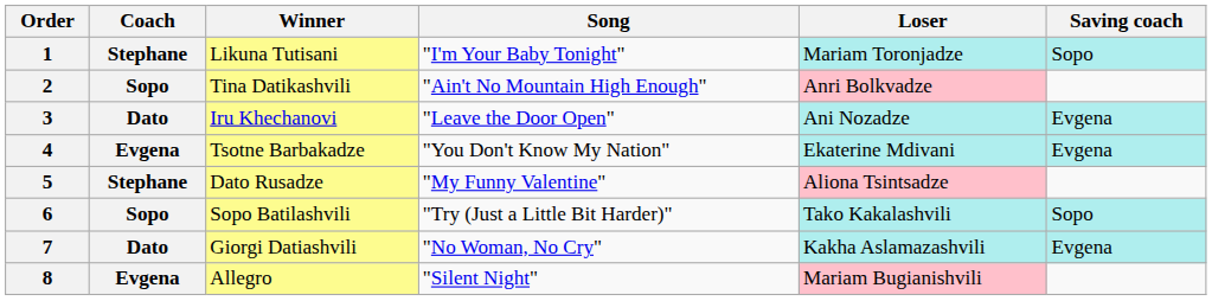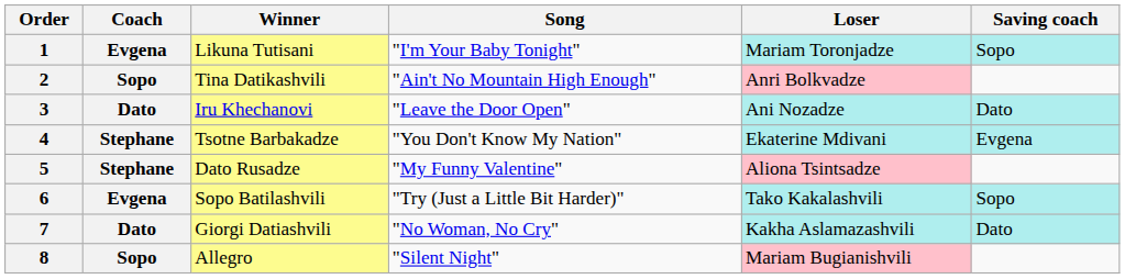 <table class="sortable wikitable plainrowheaders" style="margin: 1em auto 1em auto; text-align:left; width:75%">
 <tr>
 <th width="7%">Order</th>
 <th scope="col">Coach</th>
 <th scope="col">Winner</th>
 <th scope="col">Song</th>
 <th scope="col">Loser</th>
 <th scope="col">Saving coach</th>
 </tr>
 <tr>
 <th scope="row" style="text-align:center">1</th>
-<th scope="row">Stephane</th>
+<th scope="row">Evgena</th>
 <td style="background:#FDFC8F">Likuna Tutisani</td>
 <td>"<a href='#'>I'm Your Baby Tonight</a>"</td>
 <td style="background:paleturquoise">Mariam Toronjadze</td>
 <td style="background:paleturquoise">Sopo</td>
 </tr>
 <tr>
 <th scope="row" style="text-align:center">2</th>
 <th scope="row">Sopo</th>
 <td style="background:#FDFC8F">Tina Datikashvili</td>
 <td>"<a href='#'>Ain't No Mountain High Enough</a>"</td>
 <td style="background:pink">Anri Bolkvadze</td>
 <td></td>
 </tr>
 <tr>
 <th scope="row" style="text-align:center">3</th>
 <th scope="row">Dato</th>
 <td style="background:#FDFC8F"><a href='#'>Iru Khechanovi</a></td>
 <td>"<a href='#'>Leave the Door Open</a>"</td>
 <td style="background:paleturquoise">Ani Nozadze</td>
-<td style="background:paleturquoise">Evgena</td>
+<td style="background:paleturquoise">Dato</td>
 </tr>
 <tr>
 <th scope="row" style="text-align:center">4</th>
-<th scope="row">Evgena</th>
+<th scope="row">Stephane</th>
 <td style="background:#FDFC8F">Tsotne Barbakadze</td>
 <td>"You Don't Know My Nation"</td>
 <td style="background:paleturquoise">Ekaterine Mdivani</td>
 <td style="background:paleturquoise">Evgena</td>
 </tr>
 <tr>
 <th scope="row" style="text-align:center">5</th>
 <th scope="row">Stephane</th>
 <td style="background:#FDFC8F">Dato Rusadze</td>
 <td>"<a href='#'>My Funny Valentine</a>"</td>
 <td style="background:pink">Aliona Tsintsadze</td>
 <td></td>
 </tr>
 <tr>
 <th scope="row" style="text-align:center">6</th>
-<th scope="row">Sopo</th>
+<th scope="row">Evgena</th>
 <td style="background:#FDFC8F">Sopo Batilashvili</td>
 <td>"Try (Just a Little Bit Harder)"</td>
 <td style="background:paleturquoise">Tako Kakalashvili</td>
 <td style="background:paleturquoise">Sopo</td>
 </tr>
 <tr>
 <th scope="row" style="text-align:center">7</th>
 <th scope="row">Dato</th>
 <td style="background:#FDFC8F">Giorgi Datiashvili</td>
 <td>"<a href='#'>No Woman, No Cry</a>"</td>
 <td style="background:paleturquoise">Kakha Aslamazashvili</td>
-<td style="background:paleturquoise">Evgena</td>
+<td style="background:paleturquoise">Dato</td>
 </tr>
 <tr>
 <th scope="row" style="text-align:center">8</th>
-<th scope="row">Evgena</th>
+<th scope="row">Sopo</th>
 <td style="background:#FDFC8F">Allegro</td>
 <td>"<a href='#'>Silent Night</a>"</td>
 <td style="background:pink">Mariam Bugianishvili</td>
 <td></td>
 </tr>
 </table>
